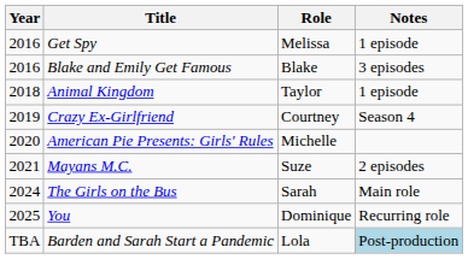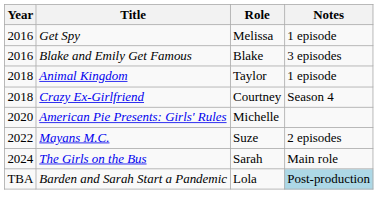 <table class="wikitable sortable">
 <tr>
 <th>Year</th>
 <th>Title</th>
 <th>Role</th>
 <th class="unsortable">Notes</th>
 </tr>
 <tr>
 <td>2016</td>
 <td><em>Get Spy</em></td>
 <td>Melissa</td>
 <td>1 episode</td>
 </tr>
 <tr>
 <td>2016</td>
 <td><em>Blake and Emily Get Famous</em></td>
 <td>Blake</td>
 <td>3 episodes</td>
 </tr>
 <tr>
 <td>2018</td>
 <td><em><a href='#'>Animal Kingdom</a></em></td>
 <td>Taylor</td>
 <td>1 episode</td>
 </tr>
 <tr>
-<td>2019</td>
+<td>2018</td>
 <td><em><a href='#'> Crazy Ex-Girlfriend</a></em></td>
 <td>Courtney</td>
 <td>Season 4</td>
 </tr>
 <tr>
 <td>2020</td>
 <td><em><a href='#'>American Pie Presents: Girls' Rules</a></em></td>
 <td>Michelle</td>
 <td></td>
 </tr>
 <tr>
-<td>2021</td>
+<td>2022</td>
 <td><em><a href='#'>Mayans M.C.</a></em></td>
 <td>Suze</td>
 <td>2 episodes</td>
 </tr>
 <tr>
 <td>2024</td>
 <td><em><a href='#'>The Girls on the Bus</a></em></td>
 <td>Sarah</td>
 <td>Main role</td>
 </tr>
 <tr>
-<td>2025</td>
-<td><em><a href='#'>You</a></em></td>
-<td>Dominique</td>
-<td>Recurring role</td>
-</tr>
-<tr>
 <td>TBA</td>
 <td><em>Barden and Sarah Start a Pandemic</em></td>
 <td>Lola</td>
 <td style="background: lightblue;">Post-production</td>
 </tr>
 </table>
